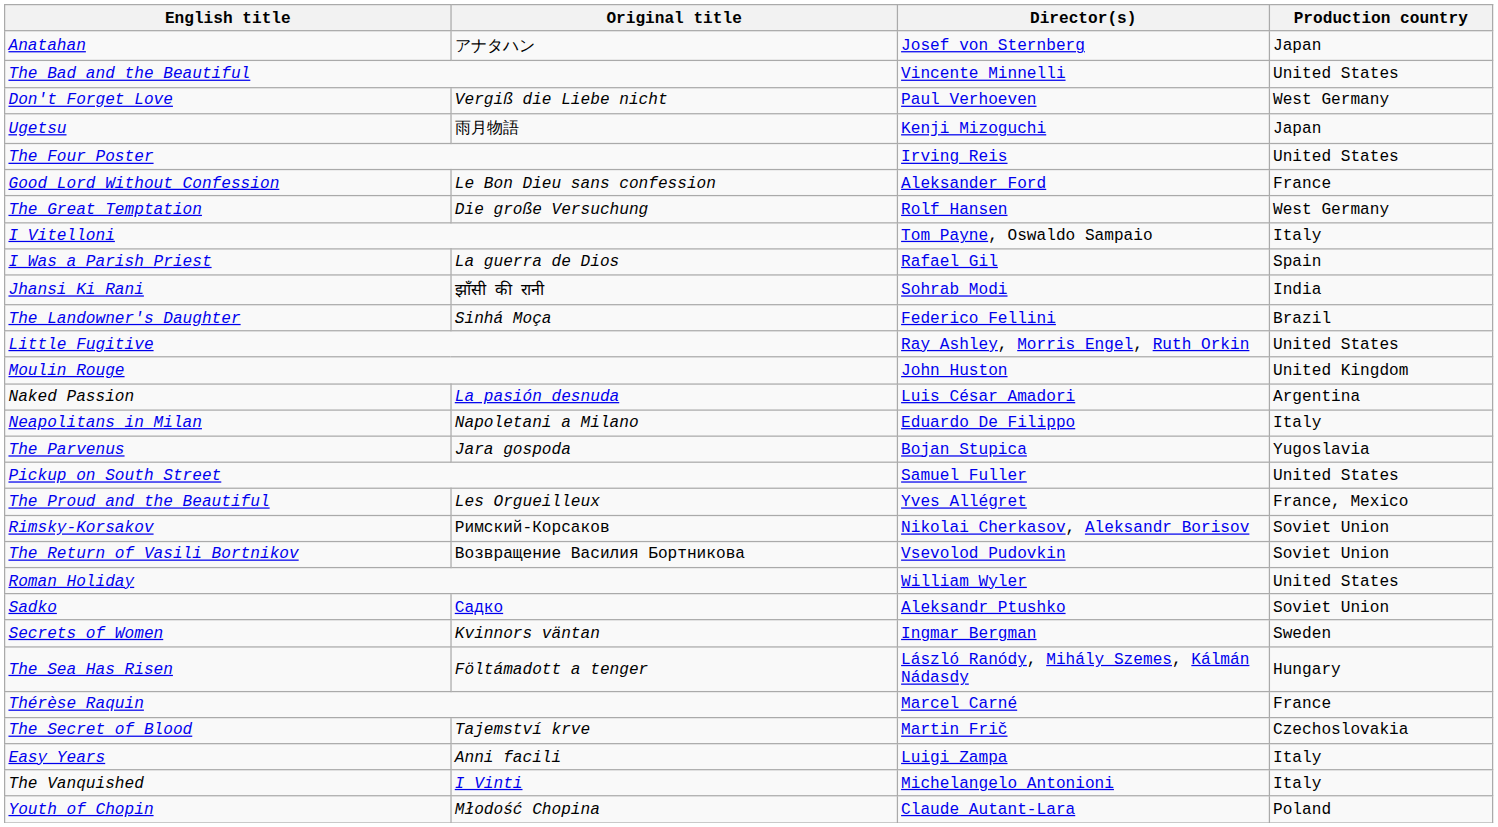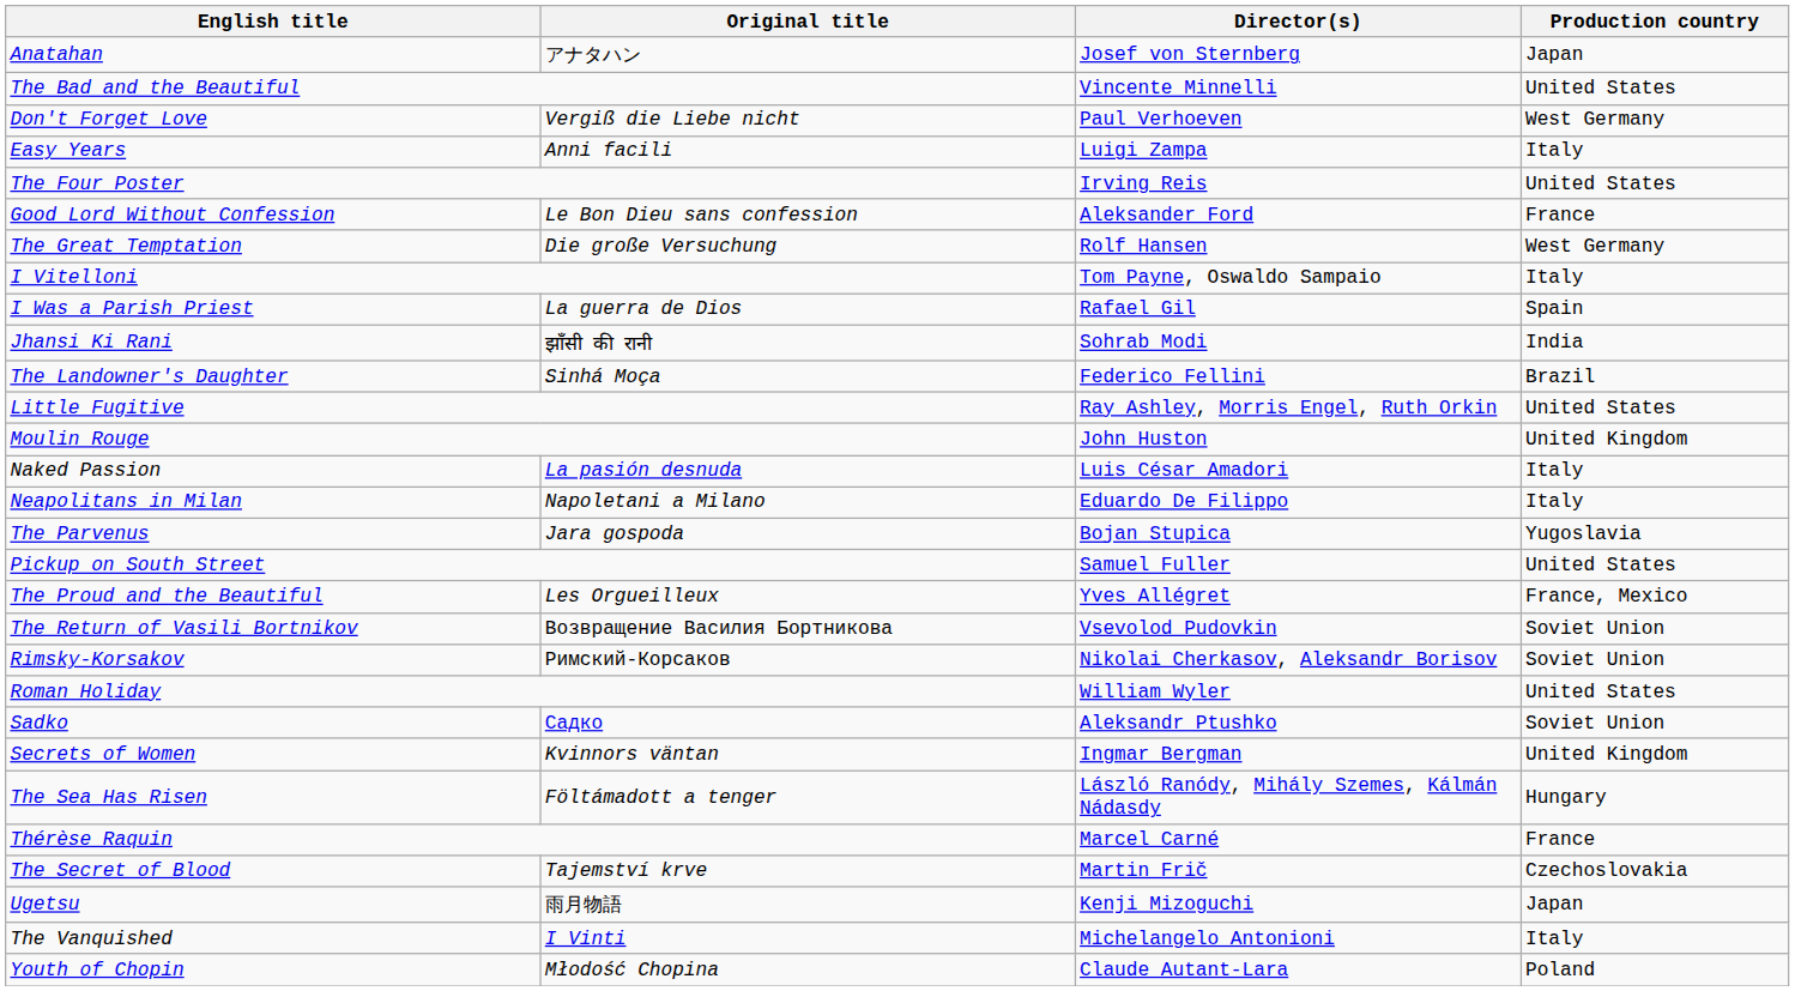 <table class="wikitable" width="95%">
 <tr>
 <th width="30%">English title</th>
 <th width="30%">Original title</th>
 <th width="25%">Director(s)</th>
 <th width="15%">Production country</th>
 </tr>
 <tr>
 <td><em><a href='#'>Anatahan</a></em></td>
 <td>アナタハン</td>
 <td><a href='#'>Josef von Sternberg</a></td>
 <td>Japan</td>
 </tr>
 <tr>
 <td colspan=2><em><a href='#'>The Bad and the Beautiful</a></em></td>
 <td><a href='#'>Vincente Minnelli</a></td>
 <td>United States</td>
 </tr>
 <tr>
 <td><em><a href='#'>Don't Forget Love</a></em></td>
 <td><em>Vergiß die Liebe nicht</em></td>
 <td><a href='#'>Paul Verhoeven</a></td>
 <td>West Germany</td>
 </tr>
 <tr>
-<td><em><a href='#'>Ugetsu</a></em></td>
-<td>雨月物語</td>
-<td><a href='#'>Kenji Mizoguchi</a></td>
-<td>Japan</td>
+<td><em><a href='#'>Easy Years</a></em></td>
+<td><em>Anni facili</em></td>
+<td><a href='#'>Luigi Zampa</a></td>
+<td>Italy</td>
 </tr>
 <tr>
 <td colspan=2><em><a href='#'>The Four Poster</a></em></td>
 <td><a href='#'>Irving Reis</a></td>
 <td>United States</td>
 </tr>
 <tr>
 <td><em><a href='#'>Good Lord Without Confession</a></em></td>
 <td><em>Le Bon Dieu sans confession</em></td>
 <td><a href='#'>Aleksander Ford</a></td>
 <td>France</td>
 </tr>
 <tr>
 <td><em><a href='#'>The Great Temptation</a></em></td>
 <td><em>Die große Versuchung</em></td>
 <td><a href='#'>Rolf Hansen</a></td>
 <td>West Germany</td>
 </tr>
 <tr>
 <td colspan="2"><em><a href='#'>I Vitelloni</a></em></td>
 <td><a href='#'>Tom Payne</a>, Oswaldo Sampaio</td>
 <td>Italy</td>
 </tr>
 <tr>
 <td><em><a href='#'>I Was a Parish Priest</a></em></td>
 <td><em>La guerra de Dios</em></td>
 <td><a href='#'>Rafael Gil</a></td>
 <td>Spain</td>
 </tr>
 <tr>
 <td><em><a href='#'>Jhansi Ki Rani</a></em></td>
 <td>झाँसी की रानी</td>
 <td><a href='#'>Sohrab Modi</a></td>
 <td>India</td>
 </tr>
 <tr>
 <td><em><a href='#'>The Landowner's Daughter</a></em></td>
 <td><em>Sinhá Moça</em></td>
 <td><a href='#'>Federico Fellini</a></td>
 <td>Brazil</td>
 </tr>
 <tr>
 <td colspan="2"><em><a href='#'>Little Fugitive</a></em></td>
 <td><a href='#'>Ray Ashley</a>, <a href='#'>Morris Engel</a>, <a href='#'>Ruth Orkin</a></td>
 <td>United States</td>
 </tr>
 <tr>
 <td colspan="2"><em><a href='#'>Moulin Rouge</a></em></td>
 <td><a href='#'>John Huston</a></td>
 <td>United Kingdom</td>
 </tr>
 <tr>
 <td><em>Naked Passion</em></td>
 <td><em><a href='#'>La pasión desnuda</a></em></td>
 <td><a href='#'>Luis César Amadori</a></td>
-<td>Argentina</td>
+<td>Italy</td>
 </tr>
 <tr>
 <td><em><a href='#'>Neapolitans in Milan</a></em></td>
 <td><em>Napoletani a Milano</em></td>
 <td><a href='#'>Eduardo De Filippo</a></td>
 <td>Italy</td>
 </tr>
 <tr>
 <td><em><a href='#'>The Parvenus</a></em></td>
 <td><em>Jara gospoda</em></td>
 <td><a href='#'>Bojan Stupica</a></td>
 <td>Yugoslavia</td>
 </tr>
 <tr>
 <td colspan="2"><em><a href='#'>Pickup on South Street</a></em></td>
 <td><a href='#'>Samuel Fuller</a></td>
 <td>United States</td>
 </tr>
 <tr>
 <td><em><a href='#'>The Proud and the Beautiful</a></em></td>
 <td><em>Les Orgueilleux</em></td>
 <td><a href='#'>Yves Allégret</a></td>
 <td>France, Mexico</td>
 </tr>
 <tr>
+<td><em><a href='#'>The Return of Vasili Bortnikov</a></em></td>
+<td>Возвращение Василия Бортникова</td>
+<td><a href='#'>Vsevolod Pudovkin</a></td>
+<td>Soviet Union</td>
+</tr>
+<tr>
 <td><em><a href='#'>Rimsky-Korsakov</a></em></td>
 <td>Римский-Корсаков</td>
 <td><a href='#'>Nikolai Cherkasov</a>, <a href='#'>Aleksandr Borisov</a></td>
-<td>Soviet Union</td>
-</tr>
-<tr>
-<td><em><a href='#'>The Return of Vasili Bortnikov</a></em></td>
-<td>Возвращение Василия Бортникова</td>
-<td><a href='#'>Vsevolod Pudovkin</a></td>
 <td>Soviet Union</td>
 </tr>
 <tr>
 <td colspan="2"><em><a href='#'>Roman Holiday</a></em></td>
 <td><a href='#'>William Wyler</a></td>
 <td>United States</td>
 </tr>
 <tr>
 <td><em><a href='#'>Sadko</a></em></td>
 <td><a href='#'>Садко</a></td>
 <td><a href='#'>Aleksandr Ptushko</a></td>
 <td>Soviet Union</td>
 </tr>
 <tr>
 <td><em><a href='#'>Secrets of Women</a></em></td>
 <td><em>Kvinnors väntan</em></td>
 <td><a href='#'>Ingmar Bergman</a></td>
-<td>Sweden</td>
+<td>United Kingdom</td>
 </tr>
 <tr>
 <td><em><a href='#'>The Sea Has Risen</a></em></td>
 <td><em>Föltámadott a tenger</em></td>
 <td><a href='#'>László Ranódy</a>, <a href='#'>Mihály Szemes</a>, <a href='#'>Kálmán Nádasdy</a></td>
 <td>Hungary</td>
 </tr>
 <tr>
 <td colspan="2"><em><a href='#'>Thérèse Raquin</a></em></td>
 <td><a href='#'>Marcel Carné</a></td>
 <td>France</td>
 </tr>
 <tr>
 <td><em><a href='#'>The Secret of Blood</a></em></td>
 <td><em>Tajemství krve</em></td>
 <td><a href='#'>Martin Frič</a></td>
 <td>Czechoslovakia</td>
 </tr>
 <tr>
-<td><em><a href='#'>Easy Years</a></em></td>
-<td><em>Anni facili</em></td>
-<td><a href='#'>Luigi Zampa</a></td>
-<td>Italy</td>
+<td><em><a href='#'>Ugetsu</a></em></td>
+<td>雨月物語</td>
+<td><a href='#'>Kenji Mizoguchi</a></td>
+<td>Japan</td>
 </tr>
 <tr>
 <td><em>The Vanquished</em></td>
 <td><em><a href='#'>I Vinti</a></em></td>
 <td><a href='#'>Michelangelo Antonioni</a></td>
 <td>Italy</td>
 </tr>
 <tr>
 <td><em><a href='#'>Youth of Chopin</a></em></td>
 <td><em>Młodość Chopina</em></td>
 <td><a href='#'>Claude Autant-Lara</a></td>
 <td>Poland</td>
 </tr>
 </table>
